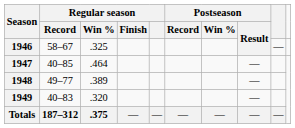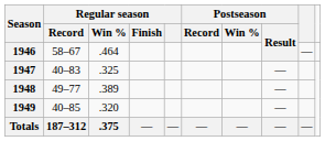 <table class="wikitable sortable plainrowheaders" style="font-size: 95%; text-align:center;">
 <tr>
 <th rowspan="2" scope="col">Season</th>
 <th colspan="4" scope="col">Regular season</th>
 <th colspan="3" scope="col">Postseason</th>
 <th rowspan="2" class="unsortable" scope="col"></th>
 </tr>
 <tr>
 <th scope="col">Record</th>
 <th scope="col">Win %</th>
 <th scope="col">Finish</th>
 <th scope="col"></th>
 <th scope="col">Record</th>
 <th scope="col">Win %</th>
 <th class="unsortable" rowspan="2" scope="col">Result</th>
 </tr>
 <tr>
 <th scope="row" style="text-align:center">1946</th>
 <td>58–67</td>
-<td>.325</td>
+<td>.464</td>
 <td></td>
 <td></td>
 <td></td>
 <td></td>
 <td>—</td>
 <td></td>
 </tr>
 <tr>
 <th scope="row" style="text-align:center">1947</th>
-<td>40–85</td>
-<td>.464</td>
+<td>40–83</td>
+<td>.325</td>
 <td></td>
 <td></td>
 <td></td>
 <td></td>
 <td>—</td>
 <td></td>
 </tr>
 <tr>
 <th scope="row" style="text-align:center">1948</th>
 <td>49–77</td>
 <td>.389</td>
 <td></td>
 <td></td>
 <td></td>
 <td></td>
 <td>—</td>
 <td></td>
 </tr>
 <tr>
 <th scope="row" style="text-align:center">1949</th>
-<td>40–83</td>
+<td>40–85</td>
 <td>.320</td>
 <td></td>
 <td></td>
 <td></td>
 <td></td>
 <td>—</td>
 <td></td>
 </tr>
 <tr class="sortbottom">
 <th scope="row" style="text-align:center"><strong>Totals</strong></th>
 <th>187–312</th>
 <th>.375</th>
 <th>—</th>
 <th>—</th>
 <th>—</th>
 <th>—</th>
 <th>—</th>
 <th>—</th>
 </tr>
 </table>
